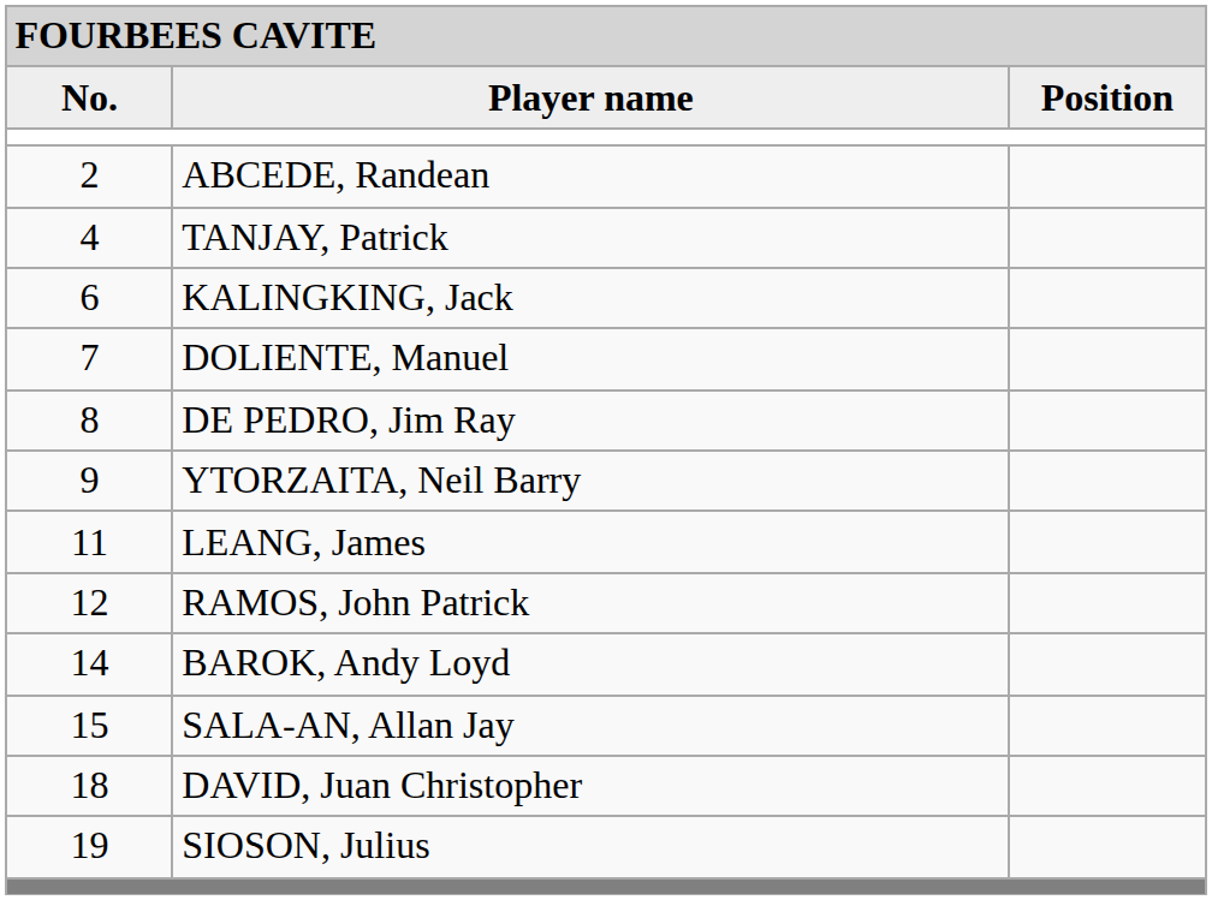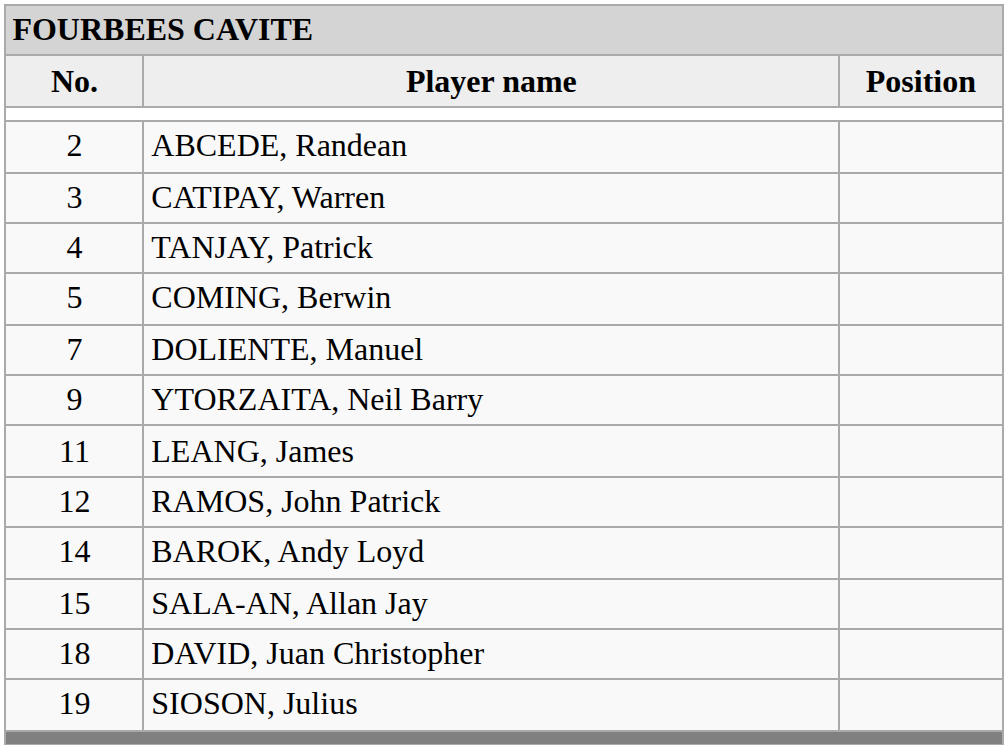 <table class='wikitable mw-collapsible mw-collapsed' style='text-align: center; width: 500px; border: none;'>
 <tr>
 <th style="background:#D4D4D4; text-align:left;" colspan=3>FOURBEES CAVITE</th>
 </tr>
 <tr style="background:#EEEEEE; font-weight:bold;">
 <td width=10%>No.</td>
 <td width=50%>Player name</td>
 <td width=10%>Position</td>
 </tr>
 <tr style="background:#FFFFFF;">
 <td colspan=3 align=center></td>
 </tr>
 <tr>
 <td align=center>2</td>
 <td align=left>ABCEDE, Randean</td>
 <td align=center></td>
 </tr>
 <tr>
+<td align=center>3</td>
+<td align=left>CATIPAY, Warren</td>
+<td align=center></td>
+</tr>
+<tr>
 <td align=center>4</td>
 <td align=left>TANJAY, Patrick</td>
 <td align=center></td>
 </tr>
 <tr>
-<td align=center>6</td>
-<td align=left>KALINGKING, Jack</td>
+<td align=center>5</td>
+<td align=left>COMING, Berwin</td>
 <td align=center></td>
 </tr>
 <tr>
 <td align=center>7</td>
 <td align=left>DOLIENTE, Manuel</td>
-<td align=center></td>
-</tr>
-<tr>
-<td align=center>8</td>
-<td align=left>DE PEDRO, Jim Ray</td>
 <td align=center></td>
 </tr>
 <tr>
 <td align=center>9</td>
 <td align=left>YTORZAITA, Neil Barry</td>
 <td align=center></td>
 </tr>
 <tr>
 <td align=center>11</td>
 <td align=left>LEANG, James</td>
 <td align=center></td>
 </tr>
 <tr>
 <td align=center>12</td>
 <td align=left>RAMOS, John Patrick</td>
 <td align=center></td>
 </tr>
 <tr>
 <td align=center>14</td>
 <td align=left>BAROK, Andy Loyd</td>
 <td align=center></td>
 </tr>
 <tr>
 <td align=center>15</td>
 <td align=left>SALA-AN, Allan Jay</td>
 <td align=center></td>
 </tr>
 <tr>
 <td align=center>18</td>
 <td align=left>DAVID, Juan Christopher</td>
 <td align=center></td>
 </tr>
 <tr>
 <td align=center>19</td>
 <td align=left>SIOSON, Julius</td>
 <td align=center></td>
 </tr>
 <tr>
 <th style="background:gray;" colspan=3></th>
 </tr>
 <tr>
 </tr>
 </table>
